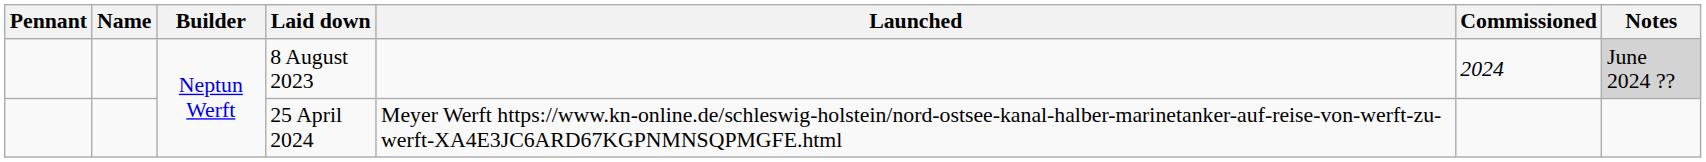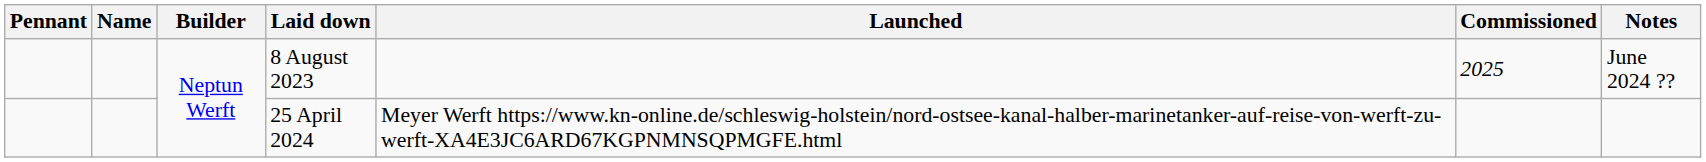 <table class="wikitable">
 <tr>
 <th>Pennant</th>
 <th>Name</th>
 <th>Builder</th>
 <th>Laid down</th>
 <th>Launched</th>
 <th>Commissioned</th>
 <th>Notes</th>
 </tr>
 <tr>
 <td></td>
 <td></td>
 <td rowspan="2" align="center"><a href='#'>Neptun Werft</a></td>
 <td>8 August 2023</td>
 <td></td>
-<td><em>2024</em></td>
-<td style="background: lightgrey;">June 2024 ??</td>
+<td><em>2025</em></td>
+<td>June 2024 ??</td>
 </tr>
 <tr>
 <td></td>
 <td></td>
 <td>25 April 2024 </td>
 <td>Meyer Werft https://www.kn-online.de/schleswig-holstein/nord-ostsee-kanal-halber-marinetanker-auf-reise-von-werft-zu-werft-XA4E3JC6ARD67KGPNMNSQPMGFE.html</td>
 <td></td>
 <td></td>
 </tr>
 </table>
